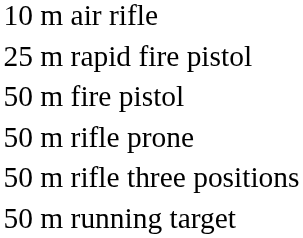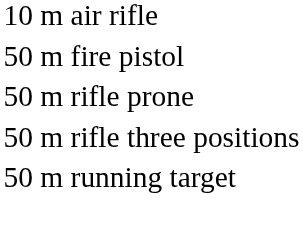 <table>
 <tr>
 <td>10 m air rifle<br></td>
-<td></td>
-<td></td>
-<td></td>
-</tr>
-<tr>
-<td>25 m rapid fire pistol<br></td>
 <td></td>
 <td></td>
 <td></td>
 </tr>
 <tr>
 <td>50 m fire pistol<br></td>
 <td></td>
 <td></td>
 <td></td>
 </tr>
 <tr>
 <td>50 m rifle prone<br></td>
 <td></td>
 <td></td>
 <td></td>
 </tr>
 <tr>
 <td>50 m rifle three positions <br></td>
 <td></td>
 <td></td>
 <td></td>
 </tr>
 <tr>
 <td>50 m running target<br></td>
 <td></td>
 <td></td>
 <td></td>
 </tr>
 <tr>
 </tr>
 </table>
